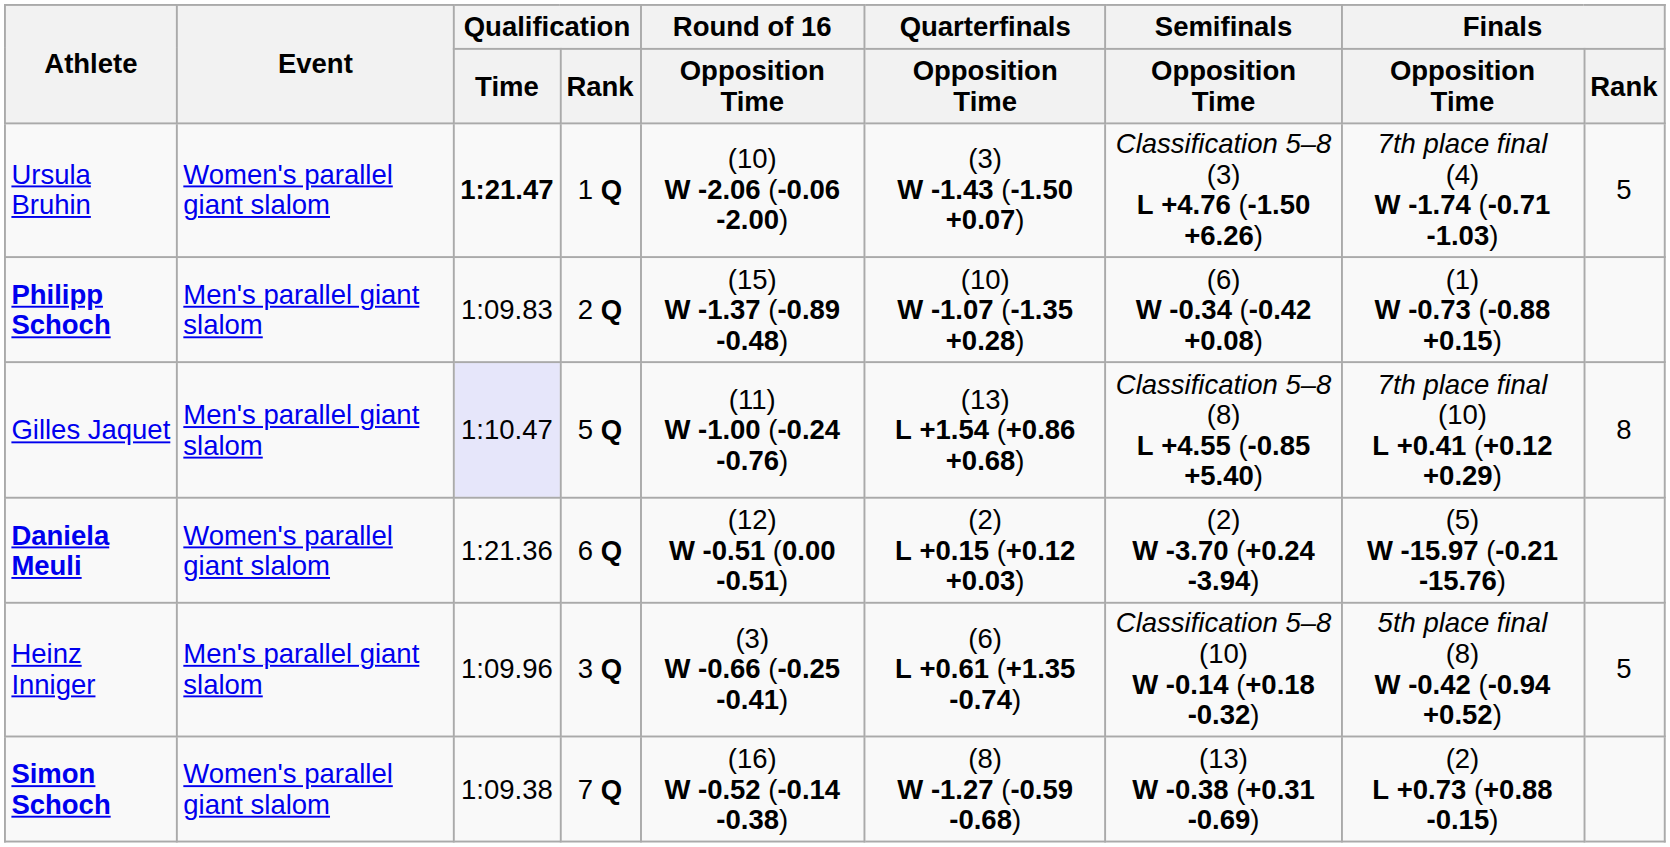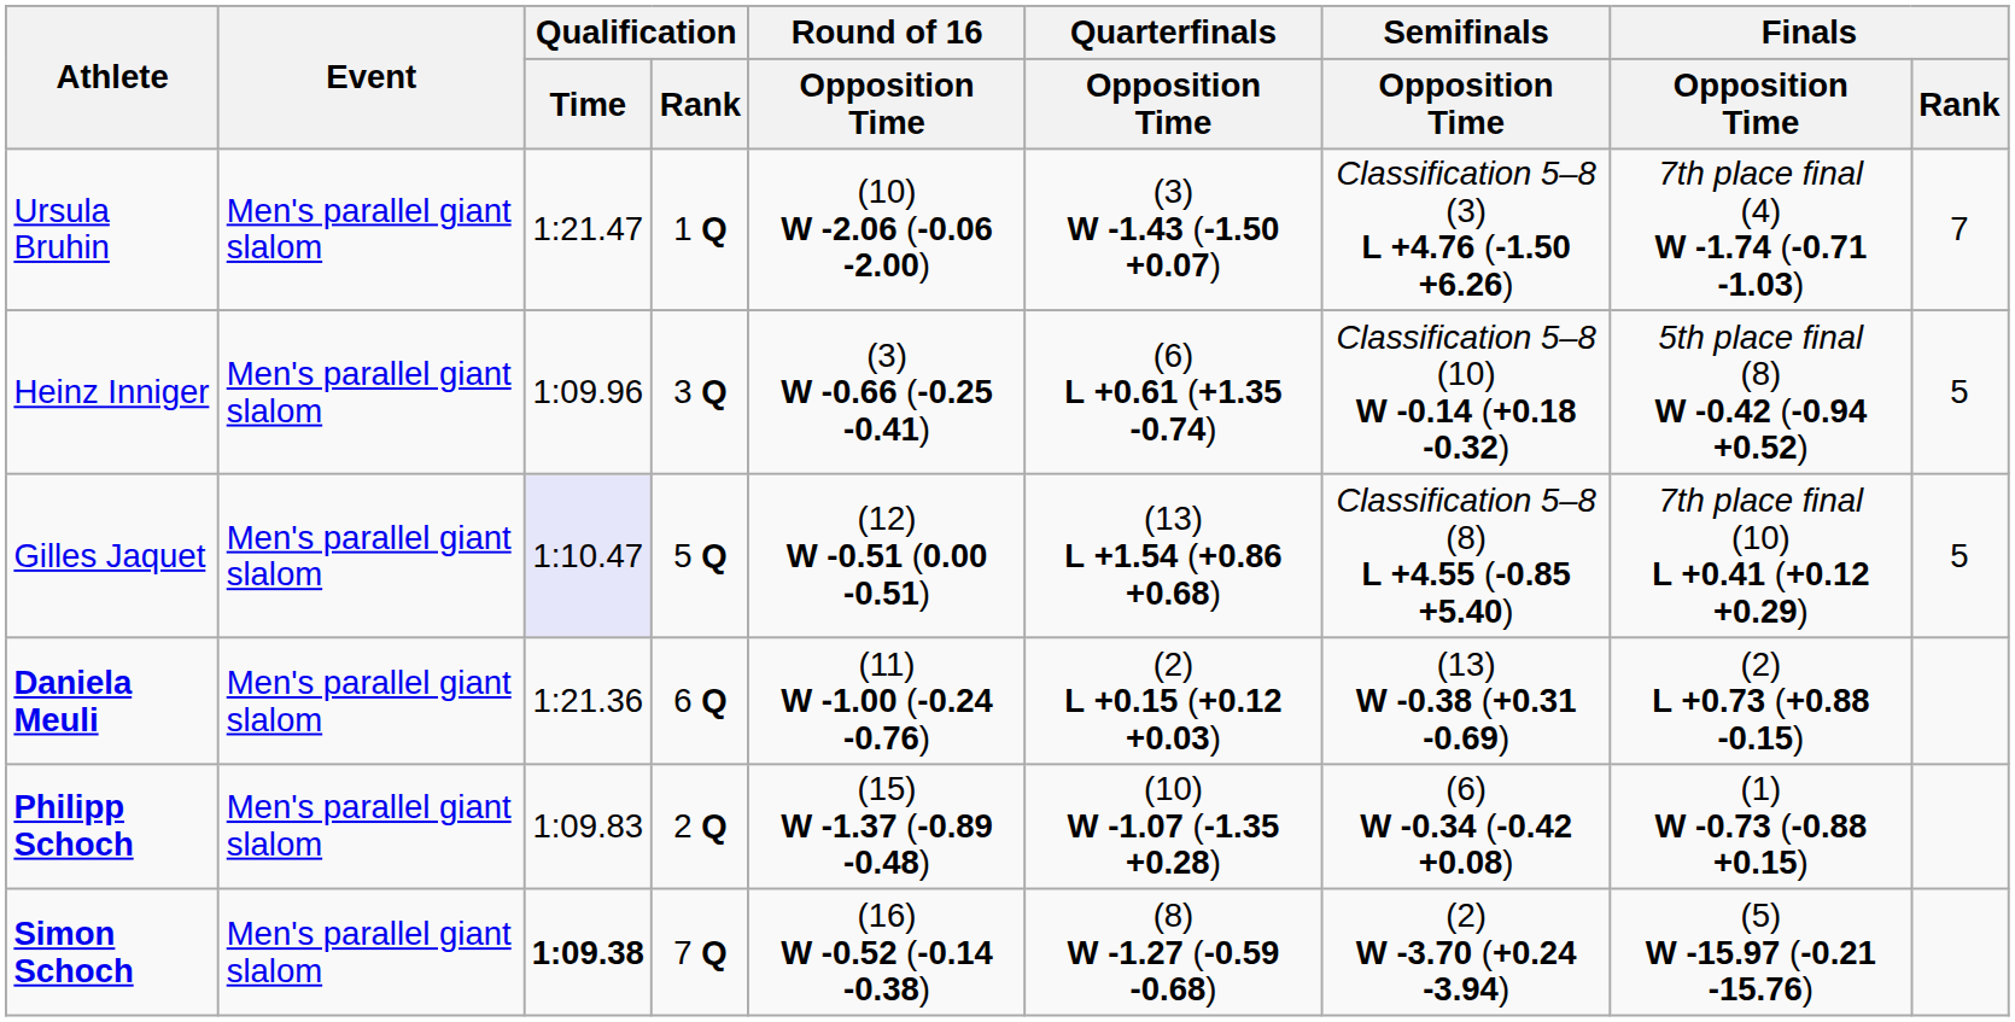 <table class="wikitable" style="font-size:90%">
 <tr>
 <th rowspan="2">Athlete</th>
 <th rowspan="2">Event</th>
 <th colspan="2">Qualification</th>
 <th>Round of 16</th>
 <th>Quarterfinals</th>
 <th>Semifinals</th>
 <th colspan=2>Finals</th>
 </tr>
 <tr>
 <th>Time</th>
 <th>Rank</th>
 <th>Opposition<br>Time</th>
 <th>Opposition<br>Time</th>
 <th>Opposition<br>Time</th>
 <th>Opposition<br>Time</th>
 <th>Rank</th>
 </tr>
 <tr>
 <td><a href='#'>Ursula Bruhin</a></td>
-<td><a href='#'>Women's parallel giant slalom</a></td>
-<td align="center"><strong>1:21.47</strong></td>
+<td><a href='#'>Men's parallel giant slalom</a></td>
+<td align="center">1:21.47</td>
 <td align="center">1 <strong>Q</strong></td>
 <td align="center"> (10)<br><strong>W</strong> <strong>-2.06</strong> (<strong>-0.06</strong> <strong>-2.00</strong>)</td>
 <td align="center"> (3)<br><strong>W</strong> <strong>-1.43</strong> (<strong>-1.50</strong> <strong>+0.07</strong>)</td>
 <td align="center"><em>Classification 5–8</em><br> (3)<br><strong>L</strong> <strong>+4.76</strong> (<strong>-1.50</strong> <strong>+6.26</strong>)</td>
 <td align="center"><em>7th place final</em><br> (4)<br><strong>W</strong> <strong>-1.74</strong> (<strong>-0.71</strong> <strong>-1.03</strong>)</td>
+<td align="center">7</td>
+</tr>
+<tr>
+<td><a href='#'>Heinz Inniger</a></td>
+<td><a href='#'>Men's parallel giant slalom</a></td>
+<td align="center">1:09.96</td>
+<td align="center">3 <strong>Q</strong></td>
+<td align="center"> (3)<br><strong>W</strong> <strong>-0.66</strong> (<strong>-0.25</strong> <strong>-0.41</strong>)</td>
+<td align="center"> (6)<br><strong>L</strong> <strong>+0.61</strong> (<strong>+1.35</strong> <strong>-0.74</strong>)</td>
+<td align="center"><em>Classification 5–8</em><br> (10)<br><strong>W</strong> <strong>-0.14</strong> (<strong>+0.18</strong> <strong>-0.32</strong>)</td>
+<td align="center"><em>5th place final</em><br> (8)<br><strong>W</strong> <strong>-0.42</strong> (<strong>-0.94</strong> <strong>+0.52</strong>)</td>
 <td align="center">5</td>
+</tr>
+<tr>
+<td><a href='#'>Gilles Jaquet</a></td>
+<td><a href='#'>Men's parallel giant slalom</a></td>
+<td align="center" style="background: lavender;">1:10.47</td>
+<td align="center">5 <strong>Q</strong></td>
+<td align="center"> (12)<br><strong>W</strong> <strong>-0.51</strong> (<strong>0.00</strong> <strong>-0.51</strong>)</td>
+<td align="center"> (13)<br><strong>L</strong> <strong>+1.54</strong> (<strong>+0.86</strong> <strong>+0.68</strong>)</td>
+<td align="center"><em>Classification 5–8</em><br> (8)<br><strong>L</strong> <strong>+4.55</strong> (<strong>-0.85</strong> <strong>+5.40</strong>)</td>
+<td align="center"><em>7th place final</em><br> (10)<br><strong>L</strong> <strong>+0.41</strong> (<strong>+0.12</strong> <strong>+0.29</strong>)</td>
+<td align="center">5</td>
+</tr>
+<tr>
+<td><strong><a href='#'>Daniela Meuli</a></strong></td>
+<td><a href='#'>Men's parallel giant slalom</a></td>
+<td align="center">1:21.36</td>
+<td align="center">6 <strong>Q</strong></td>
+<td align="center"> (11)<br><strong>W</strong> <strong>-1.00</strong> (<strong>-0.24</strong> <strong>-0.76</strong>)</td>
+<td align="center"> (2)<br><strong>L</strong> <strong>+0.15</strong> (<strong>+0.12</strong> <strong>+0.03</strong>)</td>
+<td align="center"> (13)<br><strong>W</strong> <strong>-0.38</strong> (<strong>+0.31</strong> <strong>-0.69</strong>)</td>
+<td align="center"> (2)<br><strong>L</strong> <strong>+0.73</strong> (<strong>+0.88</strong> <strong>-0.15</strong>)</td>
+<td align="center"></td>
 </tr>
 <tr>
 <td><strong><a href='#'>Philipp Schoch</a></strong></td>
 <td><a href='#'>Men's parallel giant slalom</a></td>
 <td align="center">1:09.83</td>
 <td align="center">2 <strong>Q</strong></td>
 <td align="center"> (15)<br><strong>W</strong> <strong>-1.37</strong> (<strong>-0.89</strong> <strong>-0.48</strong>)</td>
 <td align="center"> (10)<br><strong>W</strong> <strong>-1.07</strong> (<strong>-1.35</strong> <strong>+0.28</strong>)</td>
 <td align="center"> (6)<br><strong>W</strong> <strong>-0.34</strong> (<strong>-0.42</strong> <strong>+0.08</strong>)</td>
 <td align="center"> (1)<br><strong>W</strong> <strong>-0.73</strong> (<strong>-0.88</strong> <strong>+0.15</strong>)</td>
 <td align="center"></td>
 </tr>
 <tr>
-<td><a href='#'>Gilles Jaquet</a></td>
+<td><strong><a href='#'>Simon Schoch</a></strong></td>
 <td><a href='#'>Men's parallel giant slalom</a></td>
-<td align="center" style="background: lavender;">1:10.47</td>
-<td align="center">5 <strong>Q</strong></td>
-<td align="center"> (11)<br><strong>W</strong> <strong>-1.00</strong> (<strong>-0.24</strong> <strong>-0.76</strong>)</td>
-<td align="center"> (13)<br><strong>L</strong> <strong>+1.54</strong> (<strong>+0.86</strong> <strong>+0.68</strong>)</td>
-<td align="center"><em>Classification 5–8</em><br> (8)<br><strong>L</strong> <strong>+4.55</strong> (<strong>-0.85</strong> <strong>+5.40</strong>)</td>
-<td align="center"><em>7th place final</em><br> (10)<br><strong>L</strong> <strong>+0.41</strong> (<strong>+0.12</strong> <strong>+0.29</strong>)</td>
-<td align="center">8</td>
-</tr>
-<tr>
-<td><strong><a href='#'>Daniela Meuli</a></strong></td>
-<td><a href='#'>Women's parallel giant slalom</a></td>
-<td align="center">1:21.36</td>
-<td align="center">6 <strong>Q</strong></td>
-<td align="center"> (12)<br><strong>W</strong> <strong>-0.51</strong> (<strong>0.00</strong> <strong>-0.51</strong>)</td>
-<td align="center"> (2)<br><strong>L</strong> <strong>+0.15</strong> (<strong>+0.12</strong> <strong>+0.03</strong>)</td>
+<td align="center"><strong>1:09.38</strong></td>
+<td align="center">7 <strong>Q</strong></td>
+<td align="center"> (16)<br><strong>W</strong> <strong>-0.52</strong> (<strong>-0.14</strong> <strong>-0.38</strong>)</td>
+<td align="center"> (8)<br><strong>W</strong> <strong>-1.27</strong> (<strong>-0.59</strong> <strong>-0.68</strong>)</td>
 <td align="center"> (2)<br><strong>W</strong> <strong>-3.70</strong> (<strong>+0.24</strong> <strong>-3.94</strong>)</td>
 <td align="center"> (5)<br><strong>W</strong> <strong>-15.97</strong> (<strong>-0.21</strong> <strong>-15.76</strong>)</td>
 <td align="center"></td>
 </tr>
-<tr>
-<td><a href='#'>Heinz Inniger</a></td>
-<td><a href='#'>Men's parallel giant slalom</a></td>
-<td align="center">1:09.96</td>
-<td align="center">3 <strong>Q</strong></td>
-<td align="center"> (3)<br><strong>W</strong> <strong>-0.66</strong> (<strong>-0.25</strong> <strong>-0.41</strong>)</td>
-<td align="center"> (6)<br><strong>L</strong> <strong>+0.61</strong> (<strong>+1.35</strong> <strong>-0.74</strong>)</td>
-<td align="center"><em>Classification 5–8</em><br> (10)<br><strong>W</strong> <strong>-0.14</strong> (<strong>+0.18</strong> <strong>-0.32</strong>)</td>
-<td align="center"><em>5th place final</em><br> (8)<br><strong>W</strong> <strong>-0.42</strong> (<strong>-0.94</strong> <strong>+0.52</strong>)</td>
-<td align="center">5</td>
-</tr>
-<tr>
-<td><strong><a href='#'>Simon Schoch</a></strong></td>
-<td><a href='#'>Women's parallel giant slalom</a></td>
-<td align="center">1:09.38</td>
-<td align="center">7 <strong>Q</strong></td>
-<td align="center"> (16)<br><strong>W</strong> <strong>-0.52</strong> (<strong>-0.14</strong> <strong>-0.38</strong>)</td>
-<td align="center"> (8)<br><strong>W</strong> <strong>-1.27</strong> (<strong>-0.59</strong> <strong>-0.68</strong>)</td>
-<td align="center"> (13)<br><strong>W</strong> <strong>-0.38</strong> (<strong>+0.31</strong> <strong>-0.69</strong>)</td>
-<td align="center"> (2)<br><strong>L</strong> <strong>+0.73</strong> (<strong>+0.88</strong> <strong>-0.15</strong>)</td>
-<td align="center"></td>
-</tr>
 </table>
